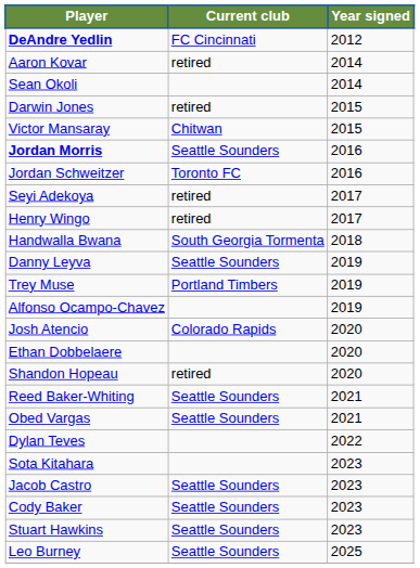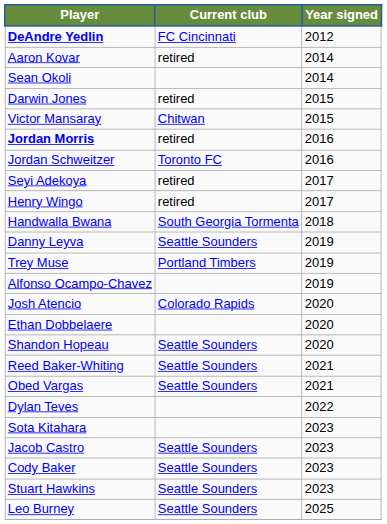 <table class="wikitable" style="text-align:center">
 <tr>
 <th style="background:#658D3D; color:#FFFFFF; border:2px solid #266093;">Player</th>
 <th style="background:#658D3D; color:#FFFFFF; border:2px solid #266093;">Current club</th>
 <th style="background:#658D3D; color:#FFFFFF; border:2px solid #266093;">Year signed</th>
 </tr>
 <tr>
 <td align=left> <strong><a href='#'>DeAndre Yedlin</a></strong></td>
 <td align=left> <a href='#'>FC Cincinnati</a></td>
 <td align=left>2012</td>
 </tr>
 <tr>
 <td align=left> <a href='#'>Aaron Kovar</a></td>
 <td align=left>retired</td>
 <td align=left>2014</td>
 </tr>
 <tr>
 <td align=left> <a href='#'>Sean Okoli</a></td>
 <td align=left></td>
 <td align=left>2014</td>
 </tr>
 <tr>
 <td align=left> <a href='#'>Darwin Jones</a></td>
 <td align=left>retired</td>
 <td align=left>2015</td>
 </tr>
 <tr>
 <td align=left> <a href='#'>Victor Mansaray</a></td>
 <td align=left> <a href='#'>Chitwan</a></td>
 <td align=left>2015</td>
 </tr>
 <tr>
 <td align=left> <strong><a href='#'>Jordan Morris</a></strong></td>
-<td align=left> <a href='#'>Seattle Sounders</a></td>
+<td align=left>retired</td>
 <td align=left>2016</td>
 </tr>
 <tr>
 <td align=left> <a href='#'>Jordan Schweitzer</a></td>
 <td align=left> <a href='#'>Toronto FC</a></td>
 <td align=left>2016</td>
 </tr>
 <tr>
 <td align=left> <a href='#'>Seyi Adekoya</a></td>
 <td align=left>retired</td>
 <td align=left>2017</td>
 </tr>
 <tr>
 <td align=left> <a href='#'>Henry Wingo</a></td>
 <td align=left>retired</td>
 <td align=left>2017</td>
 </tr>
 <tr>
 <td align=left> <a href='#'>Handwalla Bwana</a></td>
 <td align=left> <a href='#'>South Georgia Tormenta</a></td>
 <td align=left>2018</td>
 </tr>
 <tr>
 <td align=left> <a href='#'>Danny Leyva</a></td>
 <td align=left> <a href='#'>Seattle Sounders</a></td>
 <td align=left>2019</td>
 </tr>
 <tr>
 <td align=left> <a href='#'>Trey Muse</a></td>
 <td align=left> <a href='#'>Portland Timbers</a></td>
 <td align=left>2019</td>
 </tr>
 <tr>
 <td align=left> <a href='#'>Alfonso Ocampo-Chavez</a></td>
 <td align=left></td>
 <td align=left>2019</td>
 </tr>
 <tr>
 <td align=left> <a href='#'>Josh Atencio</a></td>
 <td align=left> <a href='#'>Colorado Rapids</a></td>
 <td align=left>2020</td>
 </tr>
 <tr>
 <td align=left> <a href='#'>Ethan Dobbelaere</a></td>
 <td align=left></td>
 <td align=left>2020</td>
 </tr>
 <tr>
 <td align=left> <a href='#'>Shandon Hopeau</a></td>
-<td align=left>retired</td>
+<td align=left> <a href='#'>Seattle Sounders</a></td>
 <td align=left>2020</td>
 </tr>
 <tr>
 <td align=left> <a href='#'>Reed Baker-Whiting</a></td>
 <td align=left> <a href='#'>Seattle Sounders</a></td>
 <td align=left>2021</td>
 </tr>
 <tr>
 <td align=left> <a href='#'>Obed Vargas</a></td>
 <td align=left> <a href='#'>Seattle Sounders</a></td>
 <td align=left>2021</td>
 </tr>
 <tr>
 <td align=left> <a href='#'>Dylan Teves</a></td>
 <td align=left></td>
 <td align=left>2022</td>
 </tr>
 <tr>
 <td align=left> <a href='#'>Sota Kitahara</a></td>
 <td align=left></td>
 <td align=left>2023</td>
 </tr>
 <tr>
 <td align=left> <a href='#'>Jacob Castro</a></td>
 <td align=left> <a href='#'>Seattle Sounders</a></td>
 <td align=left>2023</td>
 </tr>
 <tr>
 <td align=left> <a href='#'>Cody Baker</a></td>
 <td align=left> <a href='#'>Seattle Sounders</a></td>
 <td align=left>2023</td>
 </tr>
 <tr>
 <td align=left> <a href='#'>Stuart Hawkins</a></td>
 <td align=left> <a href='#'>Seattle Sounders</a></td>
 <td align=left>2023</td>
 </tr>
 <tr>
 <td align=left> <a href='#'>Leo Burney</a></td>
 <td align=left> <a href='#'>Seattle Sounders</a></td>
 <td align=left>2025</td>
 </tr>
 <tr>
 </tr>
 </table>
